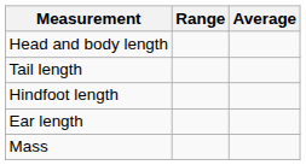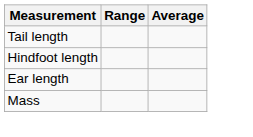 <table style="float: left; margin-right: 0.5em" class="wikitable" border="1">
 <tr>
 <th>Measurement</th>
 <th>Range</th>
 <th>Average</th>
-</tr>
-<tr>
-<td>Head and body length</td>
-<td></td>
-<td></td>
 </tr>
 <tr>
 <td>Tail length</td>
 <td></td>
 <td></td>
 </tr>
 <tr>
 <td>Hindfoot length</td>
 <td></td>
 <td></td>
 </tr>
 <tr>
 <td>Ear length</td>
 <td></td>
 <td></td>
 </tr>
 <tr>
 <td>Mass</td>
 <td></td>
 <td></td>
 </tr>
 </table>
